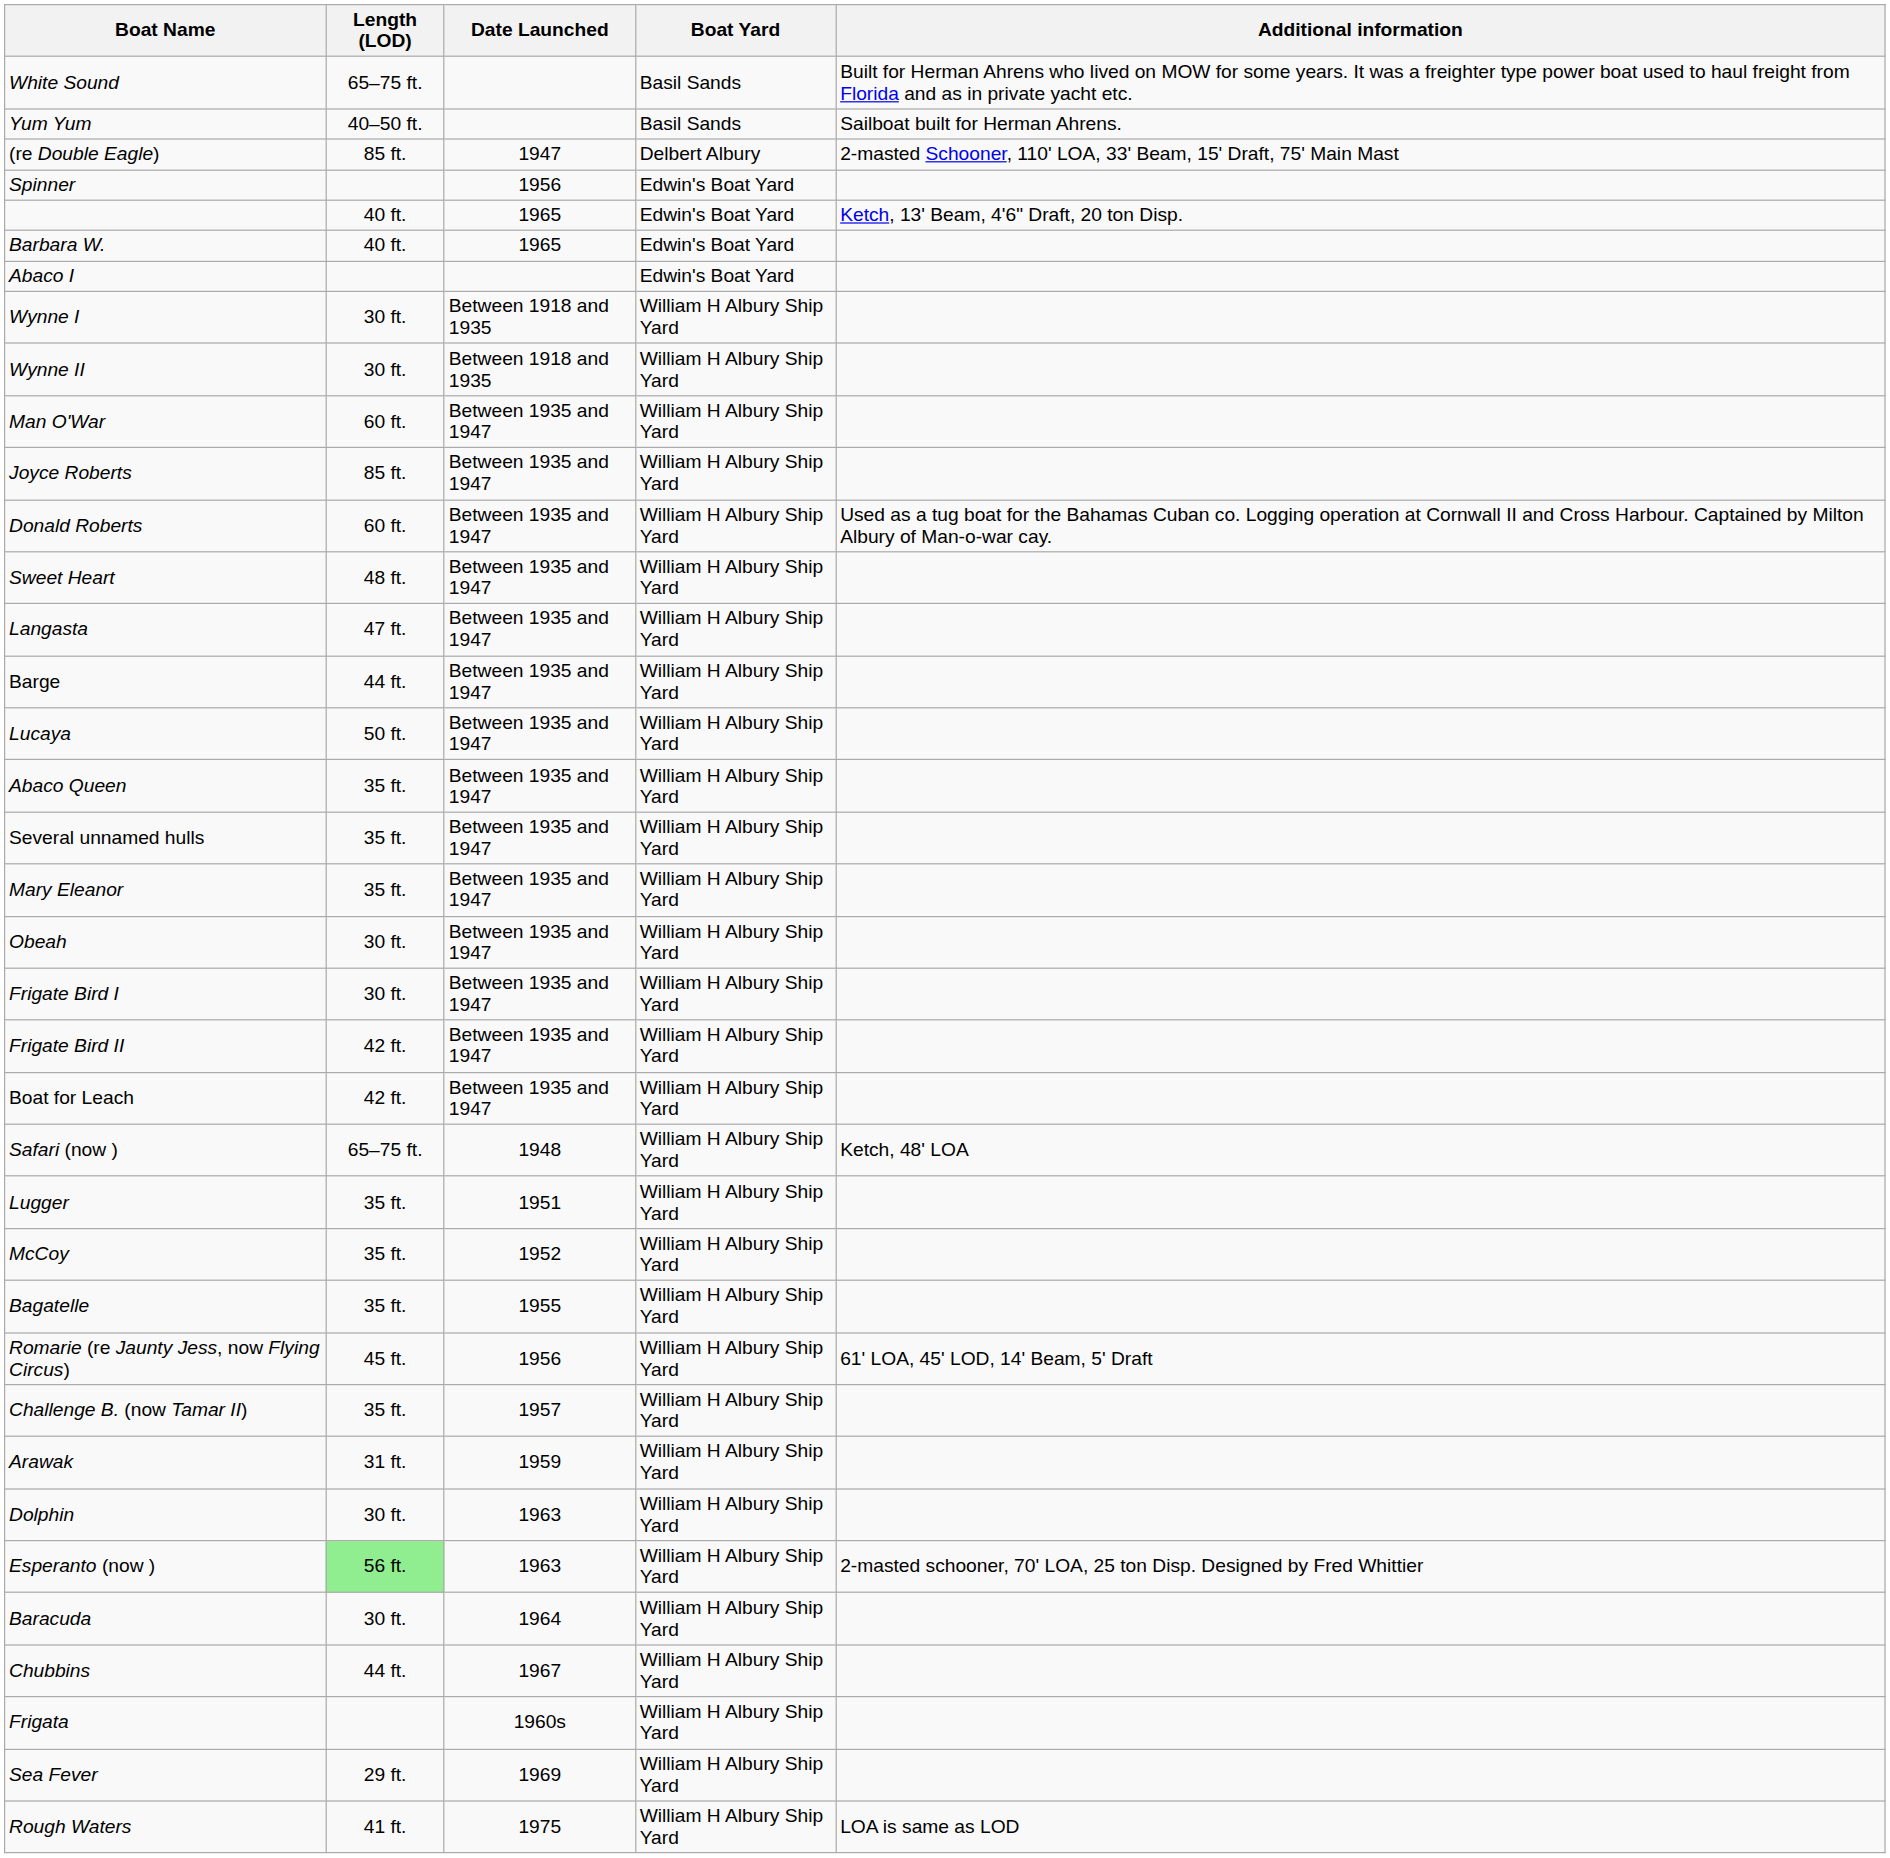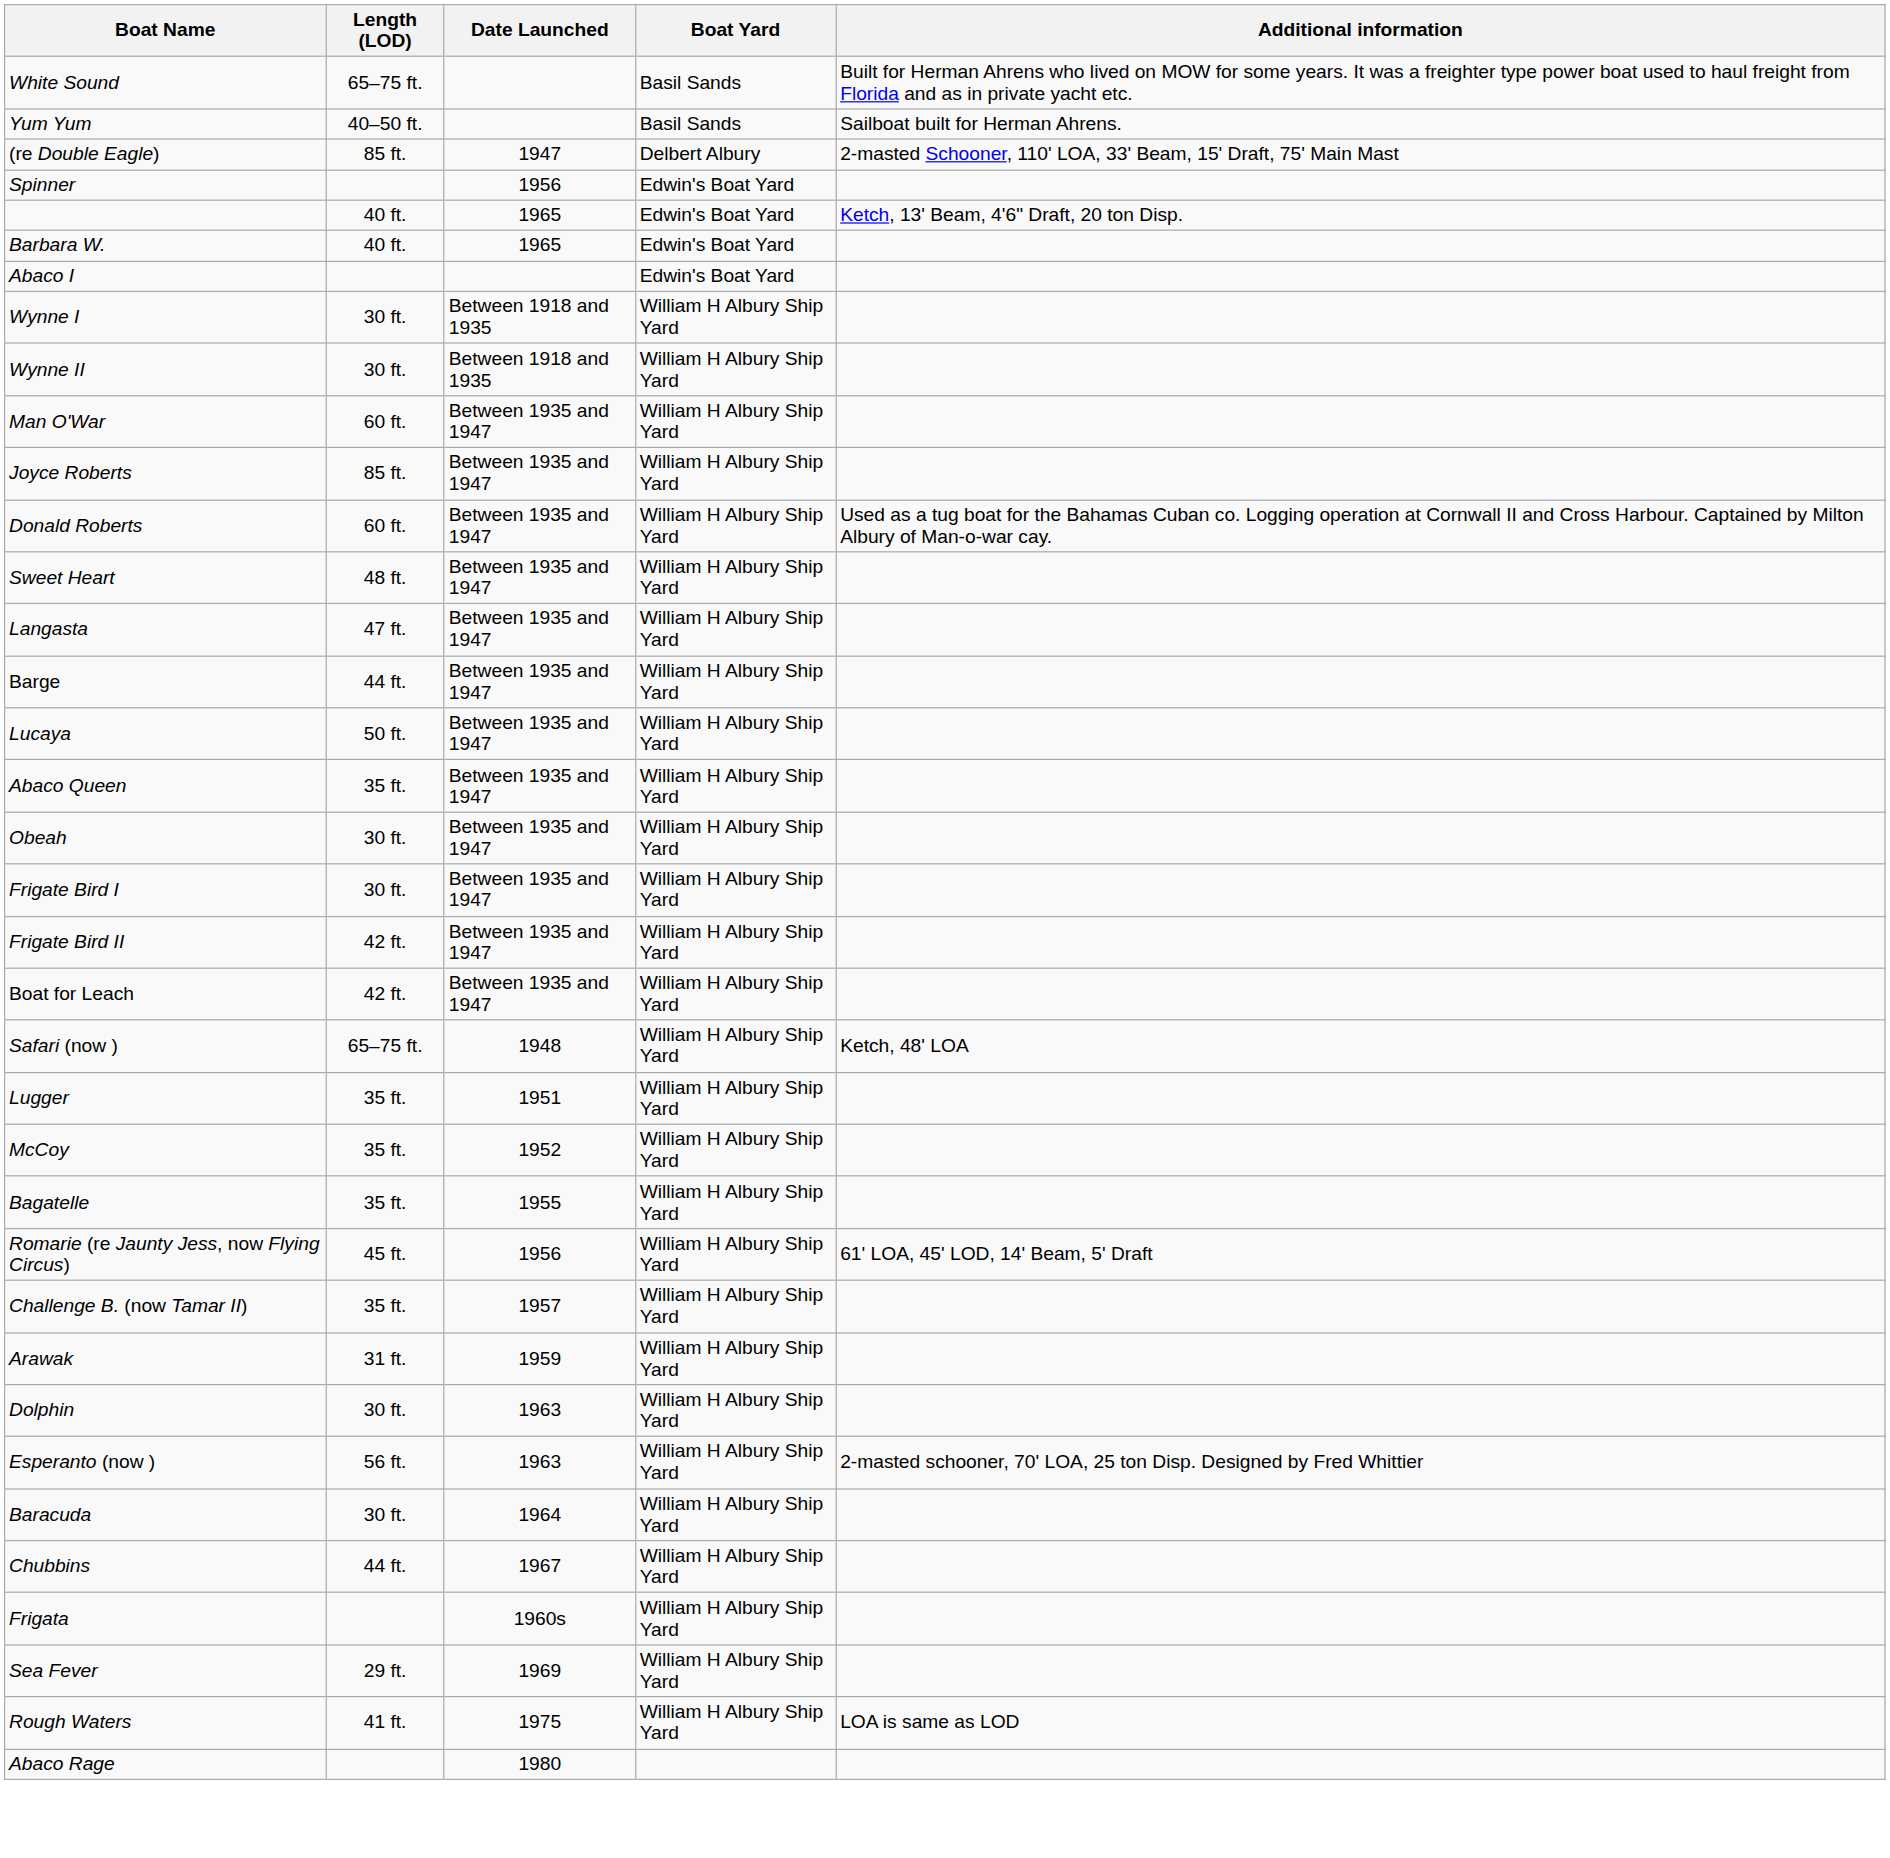 <table class="wikitable sortable">
 <tr>
 <th>Boat Name</th>
 <th>Length (LOD)</th>
 <th>Date Launched</th>
 <th>Boat Yard</th>
 <th>Additional information</th>
 </tr>
 <tr>
 <td><em>White Sound</em></td>
 <td align="center">65–75 ft.</td>
 <td> </td>
 <td>Basil Sands</td>
 <td>Built for Herman Ahrens who lived on MOW for some years. It was a freighter type power boat used to haul freight from <a href='#'>Florida</a> and as in private yacht etc.</td>
 </tr>
 <tr>
 <td><em>Yum Yum</em></td>
 <td align="center">40–50 ft.</td>
 <td> </td>
 <td>Basil Sands</td>
 <td>Sailboat built for Herman Ahrens.</td>
 </tr>
 <tr>
 <td> (re <em>Double Eagle</em>)</td>
 <td align="center">85 ft.</td>
 <td align="center">1947</td>
 <td>Delbert Albury</td>
 <td>2-masted <a href='#'>Schooner</a>, 110' LOA, 33' Beam, 15' Draft, 75' Main Mast</td>
 </tr>
 <tr>
 <td><em>Spinner</em></td>
 <td> </td>
 <td align="center">1956</td>
 <td>Edwin's Boat Yard</td>
 <td></td>
 </tr>
 <tr>
 <td></td>
 <td align="center">40 ft.</td>
 <td align="center">1965</td>
 <td>Edwin's Boat Yard</td>
 <td><a href='#'>Ketch</a>, 13' Beam, 4'6" Draft, 20 ton Disp.</td>
 </tr>
 <tr>
 <td><em>Barbara W.</em></td>
 <td align="center">40 ft.</td>
 <td align="center">1965</td>
 <td>Edwin's Boat Yard</td>
 <td></td>
 </tr>
 <tr>
 <td><em>Abaco I</em></td>
 <td> </td>
 <td> </td>
 <td>Edwin's Boat Yard</td>
 <td></td>
 </tr>
 <tr>
 <td><em>Wynne I</em></td>
 <td align="center">30 ft.</td>
 <td>Between 1918 and 1935</td>
 <td>William H Albury Ship Yard</td>
 <td></td>
 </tr>
 <tr>
 <td><em>Wynne II</em></td>
 <td align="center">30 ft.</td>
 <td>Between 1918 and 1935</td>
 <td>William H Albury Ship Yard</td>
 <td></td>
 </tr>
 <tr>
 <td><em>Man O'War</em></td>
 <td align="center">60 ft.</td>
 <td>Between 1935 and 1947</td>
 <td>William H Albury Ship Yard</td>
 <td></td>
 </tr>
 <tr>
 <td><em>Joyce Roberts</em></td>
 <td align="center">85 ft.</td>
 <td>Between 1935 and 1947</td>
 <td>William H Albury Ship Yard</td>
 <td></td>
 </tr>
 <tr>
 <td><em>Donald Roberts</em></td>
 <td align="center">60 ft.</td>
 <td>Between 1935 and 1947</td>
 <td>William H Albury Ship Yard</td>
 <td>Used as a tug boat for the Bahamas Cuban co. Logging operation at Cornwall II and Cross Harbour. Captained by Milton Albury of Man-o-war cay.</td>
 </tr>
 <tr>
 <td><em>Sweet Heart</em></td>
 <td align="center">48 ft.</td>
 <td>Between 1935 and 1947</td>
 <td>William H Albury Ship Yard</td>
 <td></td>
 </tr>
 <tr>
 <td><em>Langasta</em></td>
 <td align="center">47 ft.</td>
 <td>Between 1935 and 1947</td>
 <td>William H Albury Ship Yard</td>
 <td></td>
 </tr>
 <tr>
 <td>Barge</td>
 <td align="center">44 ft.</td>
 <td>Between 1935 and 1947</td>
 <td>William H Albury Ship Yard</td>
 <td></td>
 </tr>
 <tr>
 <td><em>Lucaya</em></td>
 <td align="center">50 ft.</td>
 <td>Between 1935 and 1947</td>
 <td>William H Albury Ship Yard</td>
 <td></td>
 </tr>
 <tr>
 <td><em>Abaco Queen</em></td>
 <td align="center">35 ft.</td>
 <td>Between 1935 and 1947</td>
 <td>William H Albury Ship Yard</td>
 <td></td>
 </tr>
 <tr>
-<td>Several unnamed hulls</td>
-<td align="center">35 ft.</td>
-<td>Between 1935 and 1947</td>
-<td>William H Albury Ship Yard</td>
-<td></td>
-</tr>
-<tr>
-<td><em>Mary Eleanor</em></td>
-<td align="center">35 ft.</td>
-<td>Between 1935 and 1947</td>
-<td>William H Albury Ship Yard</td>
-<td></td>
-</tr>
-<tr>
 <td><em>Obeah</em></td>
 <td align="center">30 ft.</td>
 <td>Between 1935 and 1947</td>
 <td>William H Albury Ship Yard</td>
 <td></td>
 </tr>
 <tr>
 <td><em>Frigate Bird I</em></td>
 <td align="center">30 ft.</td>
 <td>Between 1935 and 1947</td>
 <td>William H Albury Ship Yard</td>
 <td></td>
 </tr>
 <tr>
 <td><em>Frigate Bird II</em></td>
 <td align="center">42 ft.</td>
 <td>Between 1935 and 1947</td>
 <td>William H Albury Ship Yard</td>
 <td></td>
 </tr>
 <tr>
 <td>Boat for Leach</td>
 <td align="center">42 ft.</td>
 <td>Between 1935 and 1947</td>
 <td>William H Albury Ship Yard</td>
 <td></td>
 </tr>
 <tr>
 <td><em>Safari</em> (now )</td>
 <td align="center">65–75 ft.</td>
 <td align="center">1948</td>
 <td>William H Albury Ship Yard</td>
 <td>Ketch, 48' LOA</td>
 </tr>
 <tr>
 <td><em>Lugger</em></td>
 <td align="center">35 ft.</td>
 <td align="center">1951</td>
 <td>William H Albury Ship Yard</td>
 <td></td>
 </tr>
 <tr>
 <td><em>McCoy</em></td>
 <td align="center">35 ft.</td>
 <td align="center">1952</td>
 <td>William H Albury Ship Yard</td>
 <td></td>
 </tr>
 <tr>
 <td><em>Bagatelle</em></td>
 <td align="center">35 ft.</td>
 <td align="center">1955</td>
 <td>William H Albury Ship Yard</td>
 <td></td>
 </tr>
 <tr>
 <td><em>Romarie</em> (re <em>Jaunty Jess</em>, now <em>Flying Circus</em>)</td>
 <td align="center">45 ft.</td>
 <td align="center">1956</td>
 <td>William H Albury Ship Yard</td>
 <td>61' LOA, 45' LOD, 14' Beam, 5' Draft</td>
 </tr>
 <tr>
 <td><em>Challenge B.</em> (now <em>Tamar II</em>)</td>
 <td align="center">35 ft.</td>
 <td align="center">1957</td>
 <td>William H Albury Ship Yard</td>
 <td></td>
 </tr>
 <tr>
 <td><em>Arawak</em></td>
 <td align="center">31 ft.</td>
 <td align="center">1959</td>
 <td>William H Albury Ship Yard</td>
 <td></td>
 </tr>
 <tr>
 <td><em>Dolphin</em></td>
 <td align="center">30 ft.</td>
 <td align="center">1963</td>
 <td>William H Albury Ship Yard</td>
 <td></td>
 </tr>
 <tr>
 <td><em>Esperanto</em> (now )</td>
-<td align="center" style="background: lightgreen;">56 ft.</td>
+<td align="center">56 ft.</td>
 <td align="center">1963</td>
 <td>William H Albury Ship Yard</td>
 <td>2-masted schooner, 70' LOA, 25 ton Disp. Designed by Fred Whittier</td>
 </tr>
 <tr>
 <td><em>Baracuda</em></td>
 <td align="center">30 ft.</td>
 <td align="center">1964</td>
 <td>William H Albury Ship Yard</td>
 <td></td>
 </tr>
 <tr>
 <td><em>Chubbins</em></td>
 <td align="center">44 ft.</td>
 <td align="center">1967</td>
 <td>William H Albury Ship Yard</td>
 <td></td>
 </tr>
 <tr>
 <td><em>Frigata</em></td>
 <td> </td>
 <td align="center">1960s</td>
 <td>William H Albury Ship Yard</td>
 <td></td>
 </tr>
 <tr>
 <td><em>Sea Fever</em></td>
 <td align="center">29 ft.</td>
 <td align="center">1969</td>
 <td>William H Albury Ship Yard</td>
 <td></td>
 </tr>
 <tr>
 <td><em>Rough Waters</em></td>
 <td align="center">41 ft.</td>
 <td align="center">1975</td>
 <td>William H Albury Ship Yard</td>
 <td>LOA is same as LOD</td>
 </tr>
+<tr>
+<td><em>Abaco Rage</em></td>
+<td> </td>
+<td align="center">1980</td>
+<td> </td>
+<td></td>
+</tr>
 </table>
